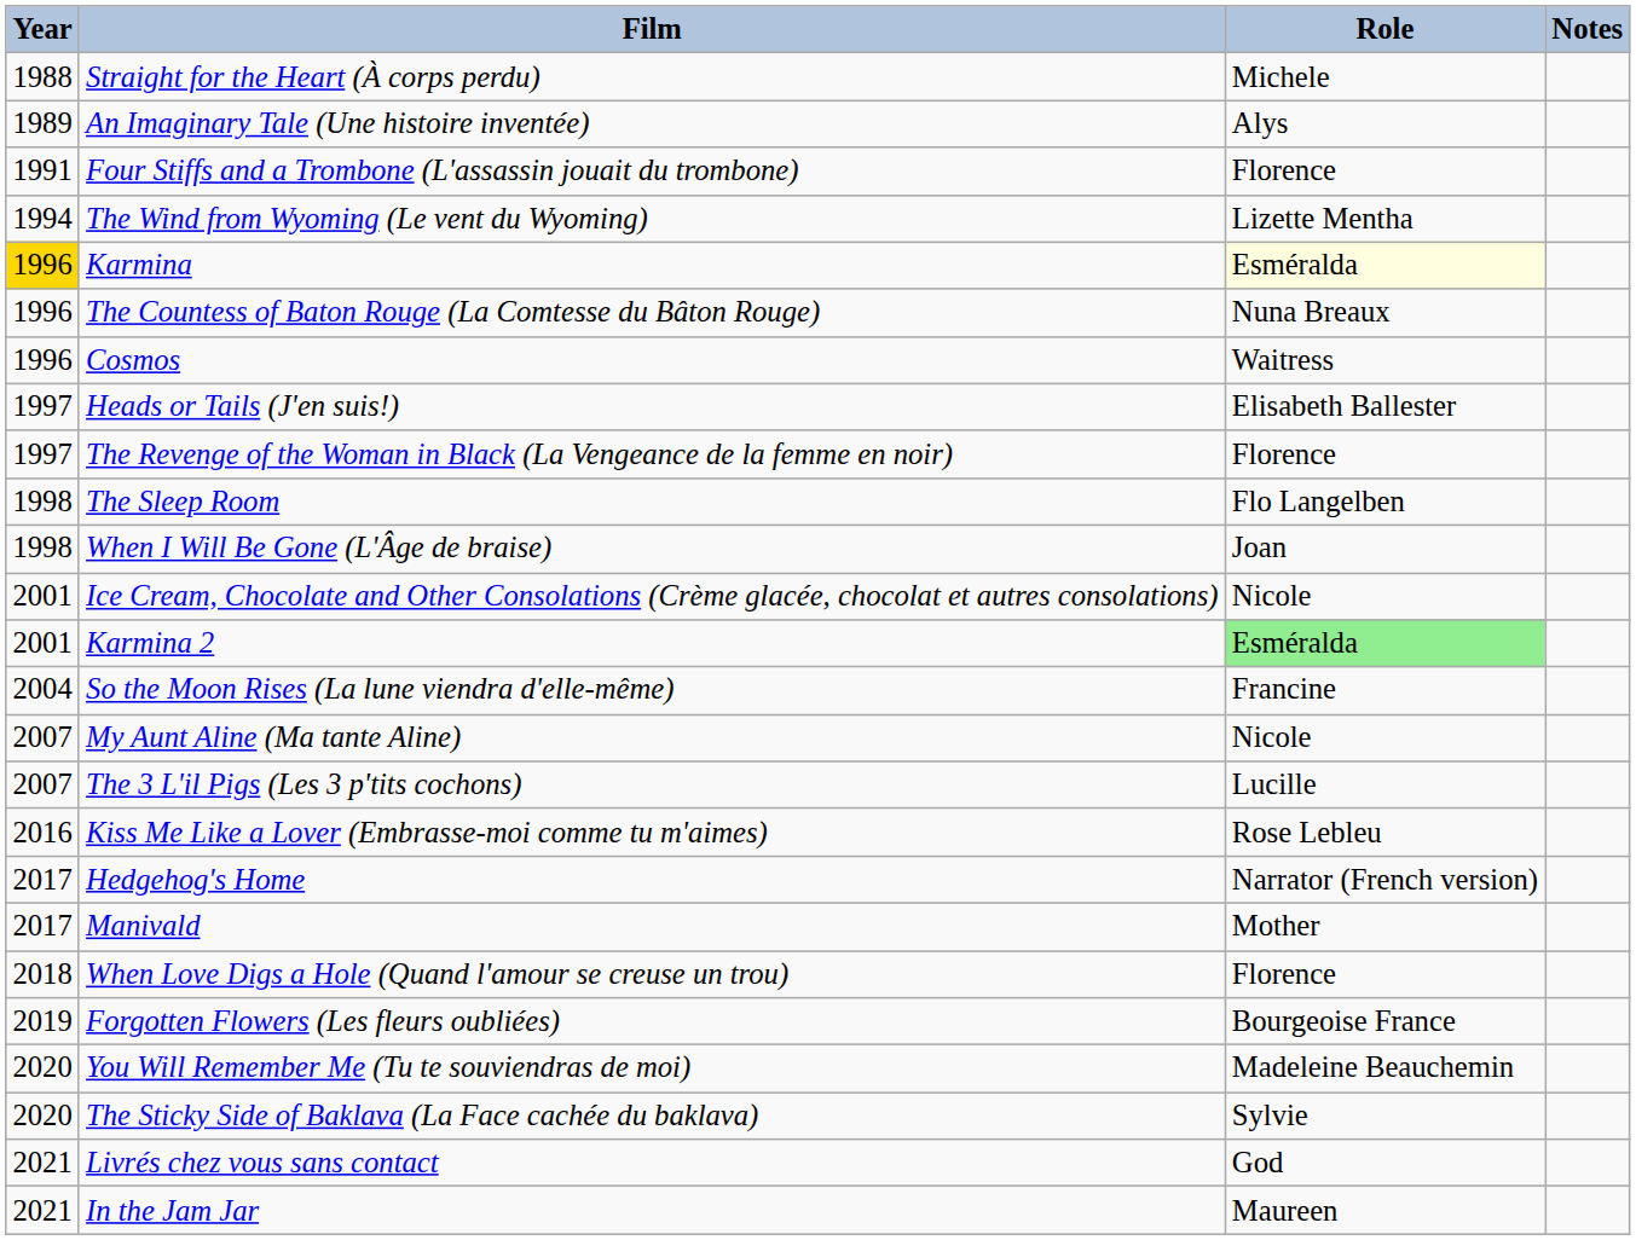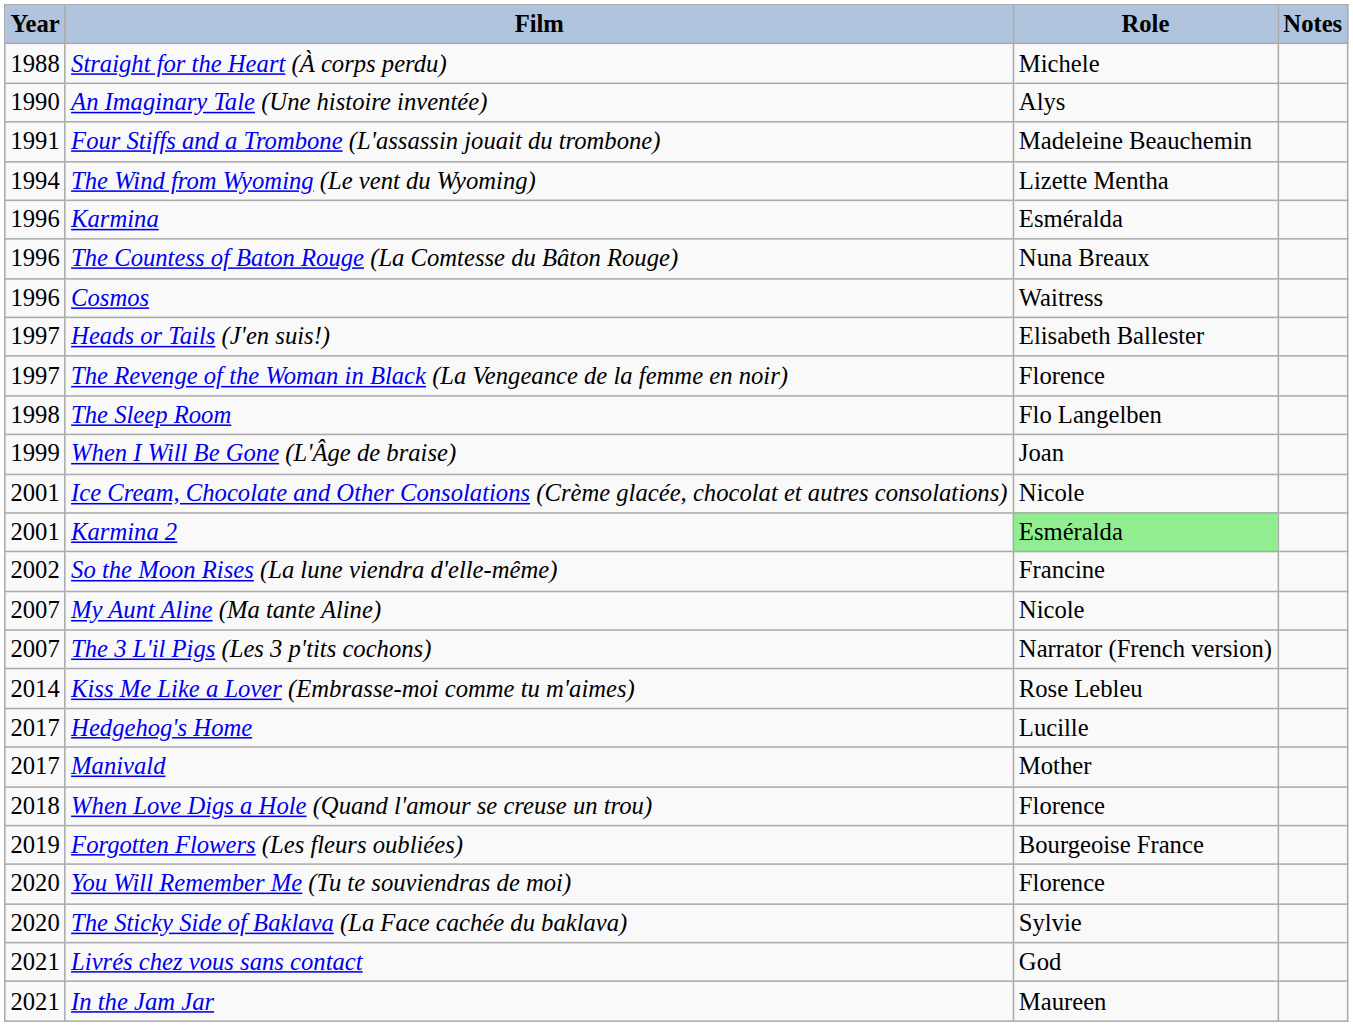 <table class="wikitable">
 <tr>
 <th style="background:#B0C4DE;">Year</th>
 <th style="background:#B0C4DE;">Film</th>
 <th style="background:#B0C4DE;">Role</th>
 <th style="background:#B0C4DE;" colspan="2">Notes</th>
 </tr>
 <tr>
 <td>1988</td>
 <td><em><a href='#'>Straight for the Heart</a> (À corps perdu)</em></td>
 <td>Michele</td>
 <td></td>
 </tr>
 <tr>
-<td>1989</td>
+<td>1990</td>
 <td><em><a href='#'>An Imaginary Tale</a> (Une histoire inventée)</em></td>
 <td>Alys</td>
 <td></td>
 </tr>
 <tr>
 <td>1991</td>
 <td><em><a href='#'>Four Stiffs and a Trombone</a> (L'assassin jouait du trombone)</em></td>
-<td>Florence</td>
+<td>Madeleine Beauchemin</td>
 <td></td>
 </tr>
 <tr>
 <td>1994</td>
 <td><em><a href='#'>The Wind from Wyoming</a> (Le vent du Wyoming)</em></td>
 <td>Lizette Mentha</td>
 <td></td>
 </tr>
 <tr>
-<td style="background: gold;">1996</td>
+<td>1996</td>
 <td><em><a href='#'>Karmina</a></em></td>
-<td style="background: lightyellow;">Esméralda</td>
+<td>Esméralda</td>
 <td></td>
 </tr>
 <tr>
 <td>1996</td>
 <td><em><a href='#'>The Countess of Baton Rouge</a> (La Comtesse du Bâton Rouge)</em></td>
 <td>Nuna Breaux</td>
 <td></td>
 </tr>
 <tr>
 <td>1996</td>
 <td><em><a href='#'>Cosmos</a></em></td>
 <td>Waitress</td>
 <td></td>
 </tr>
 <tr>
 <td>1997</td>
 <td><em><a href='#'>Heads or Tails</a> (J'en suis!)</em></td>
 <td>Elisabeth Ballester</td>
 <td></td>
 </tr>
 <tr>
 <td>1997</td>
 <td><em><a href='#'>The Revenge of the Woman in Black</a> (La Vengeance de la femme en noir)</em></td>
 <td>Florence</td>
 <td></td>
 </tr>
 <tr>
 <td>1998</td>
 <td><em><a href='#'>The Sleep Room</a></em></td>
 <td>Flo Langelben</td>
 <td></td>
 </tr>
 <tr>
-<td>1998</td>
+<td>1999</td>
 <td><em><a href='#'>When I Will Be Gone</a> (L'Âge de braise)</em></td>
 <td>Joan</td>
 <td></td>
 </tr>
 <tr>
 <td>2001</td>
 <td><em><a href='#'>Ice Cream, Chocolate and Other Consolations</a> (Crème glacée, chocolat et autres consolations)</em></td>
 <td>Nicole</td>
 <td></td>
 </tr>
 <tr>
 <td>2001</td>
 <td><em><a href='#'>Karmina 2</a></em></td>
 <td style="background: lightgreen;">Esméralda</td>
 <td></td>
 </tr>
 <tr>
-<td>2004</td>
+<td>2002</td>
 <td><em><a href='#'>So the Moon Rises</a> (La lune viendra d'elle-même)</em></td>
 <td>Francine</td>
 <td></td>
 </tr>
 <tr>
 <td>2007</td>
 <td><em><a href='#'>My Aunt Aline</a> (Ma tante Aline)</em></td>
 <td>Nicole</td>
 <td></td>
 </tr>
 <tr>
 <td>2007</td>
 <td><em><a href='#'>The 3 L'il Pigs</a> (Les 3 p'tits cochons)</em></td>
-<td>Lucille</td>
+<td>Narrator (French version)</td>
 <td></td>
 </tr>
 <tr>
-<td>2016</td>
+<td>2014</td>
 <td><em><a href='#'>Kiss Me Like a Lover</a> (Embrasse-moi comme tu m'aimes)</em></td>
 <td>Rose Lebleu</td>
 <td></td>
 </tr>
 <tr>
 <td>2017</td>
 <td><em><a href='#'>Hedgehog's Home</a></em></td>
-<td>Narrator (French version)</td>
+<td>Lucille</td>
 <td></td>
 </tr>
 <tr>
 <td>2017</td>
 <td><em><a href='#'>Manivald</a></em></td>
 <td>Mother</td>
 <td></td>
 </tr>
 <tr>
 <td>2018</td>
 <td><em><a href='#'>When Love Digs a Hole</a> (Quand l'amour se creuse un trou)</em></td>
 <td>Florence</td>
 <td></td>
 </tr>
 <tr>
 <td>2019</td>
 <td><em><a href='#'>Forgotten Flowers</a> (Les fleurs oubliées)</em></td>
 <td>Bourgeoise France</td>
 <td></td>
 </tr>
 <tr>
 <td>2020</td>
 <td><em><a href='#'>You Will Remember Me</a> (Tu te souviendras de moi)</em></td>
-<td>Madeleine Beauchemin</td>
+<td>Florence</td>
 <td></td>
 </tr>
 <tr>
 <td>2020</td>
 <td><em><a href='#'>The Sticky Side of Baklava</a> (La Face cachée du baklava)</em></td>
 <td>Sylvie</td>
 <td></td>
 </tr>
 <tr>
 <td>2021</td>
 <td><em><a href='#'>Livrés chez vous sans contact</a></em></td>
 <td>God</td>
 <td></td>
 </tr>
 <tr>
 <td>2021</td>
 <td><em><a href='#'>In the Jam Jar</a></em></td>
 <td>Maureen</td>
 <td></td>
 </tr>
 </table>
